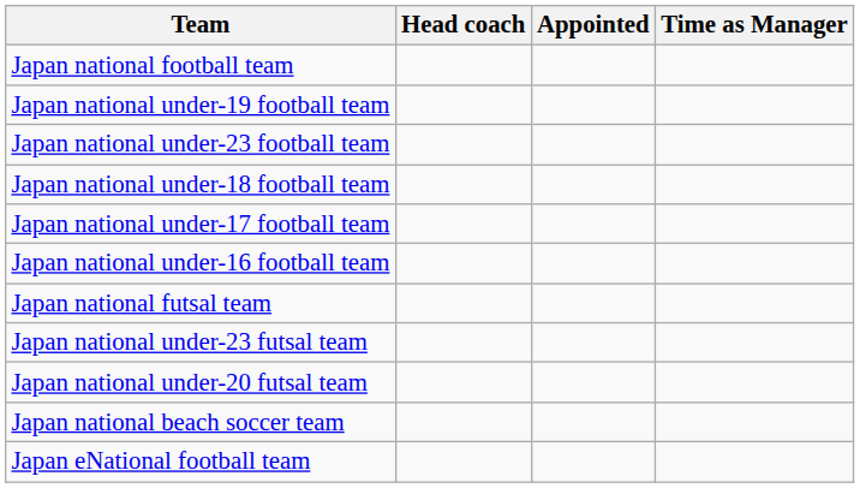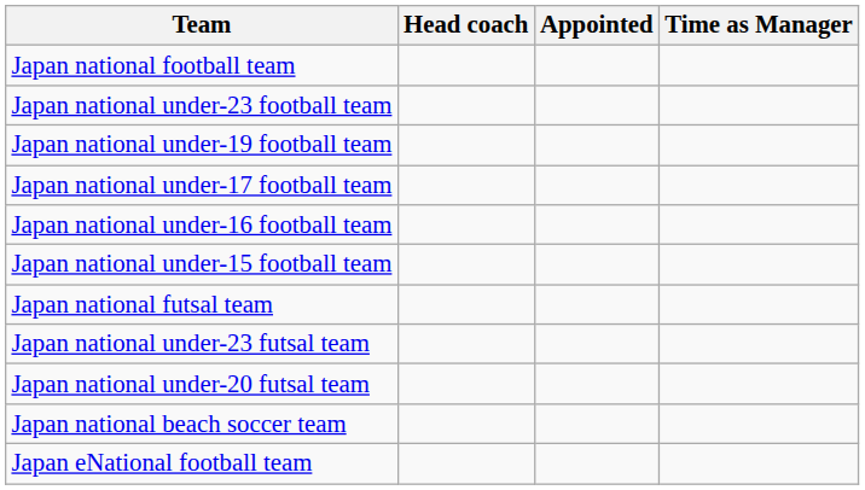 <table class="wikitable">
 <tr>
 <th>Team</th>
 <th>Head coach</th>
 <th>Appointed</th>
 <th>Time as Manager</th>
 </tr>
 <tr>
 <td><a href='#'>Japan national football team</a></td>
 <td> </td>
 <td></td>
 <td><br></td>
 </tr>
 <tr>
-<td><a href='#'>Japan national under-19 football team</a></td>
-<td> </td>
-<td></td>
-<td></td>
-</tr>
-<tr>
 <td><a href='#'>Japan national under-23 football team</a></td>
 <td> </td>
 <td></td>
 <td></td>
 </tr>
 <tr>
-<td><a href='#'>Japan national under-18 football team</a></td>
+<td><a href='#'>Japan national under-19 football team</a></td>
 <td> </td>
 <td></td>
 <td></td>
 </tr>
 <tr>
 <td><a href='#'>Japan national under-17 football team</a></td>
 <td> </td>
 <td></td>
 <td></td>
 </tr>
 <tr>
 <td><a href='#'>Japan national under-16 football team</a></td>
+<td> </td>
+<td></td>
+<td></td>
+</tr>
+<tr>
+<td><a href='#'>Japan national under-15 football team</a></td>
 <td> </td>
 <td></td>
 <td></td>
 </tr>
 <tr>
 <td><a href='#'>Japan national futsal team</a></td>
 <td> </td>
 <td></td>
 <td></td>
 </tr>
 <tr>
 <td><a href='#'>Japan national under-23 futsal team</a></td>
 <td> </td>
 <td></td>
 <td></td>
 </tr>
 <tr>
 <td><a href='#'>Japan national under-20 futsal team</a></td>
 <td> </td>
 <td></td>
 <td></td>
 </tr>
 <tr>
 <td><a href='#'>Japan national beach soccer team</a></td>
 <td> </td>
 <td></td>
 <td></td>
 </tr>
 <tr>
 <td><a href='#'>Japan eNational football team</a></td>
 <td></td>
 <td></td>
 <td></td>
 </tr>
 </table>
